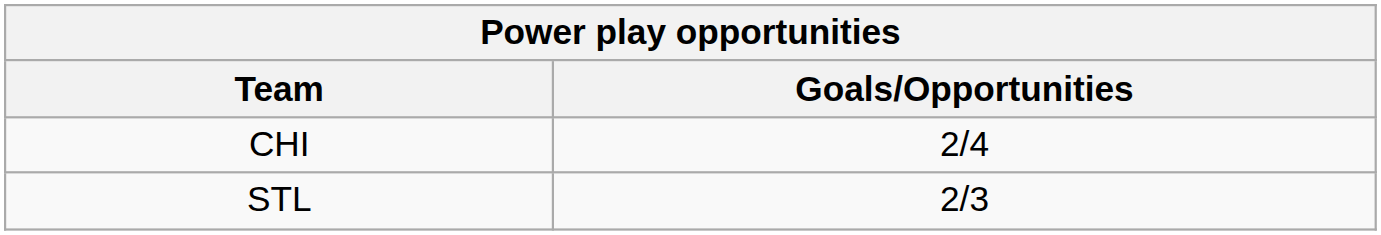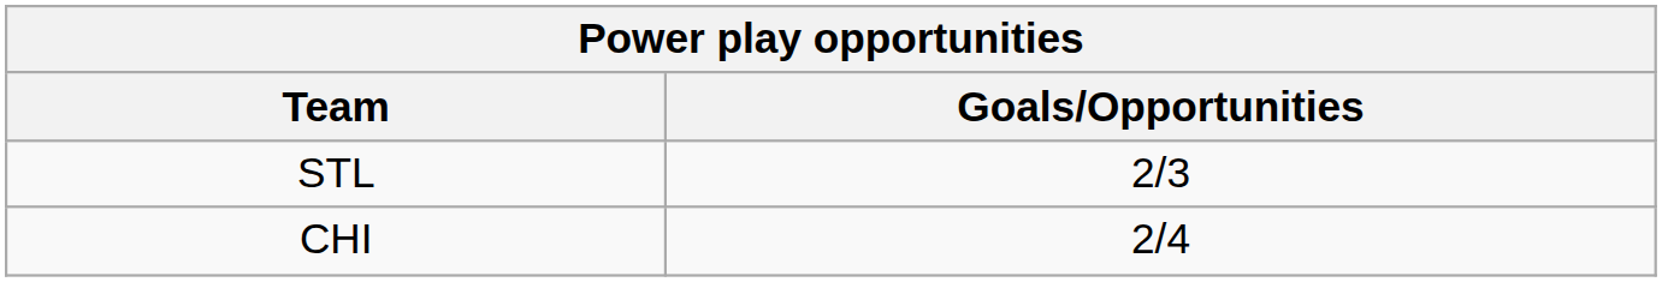 <table class="wikitable" style="width:100%;text-align: center;">
 <tr>
 <th colspan=2>Power play opportunities</th>
 </tr>
 <tr>
 <th style="width:40%;">Team</th>
 <th style="width:60%;">Goals/Opportunities</th>
 </tr>
 <tr>
+<td>STL</td>
+<td>2/3</td>
+</tr>
+<tr>
 <td>CHI</td>
 <td>2/4</td>
 </tr>
-<tr>
-<td>STL</td>
-<td>2/3</td>
-</tr>
 </table>
